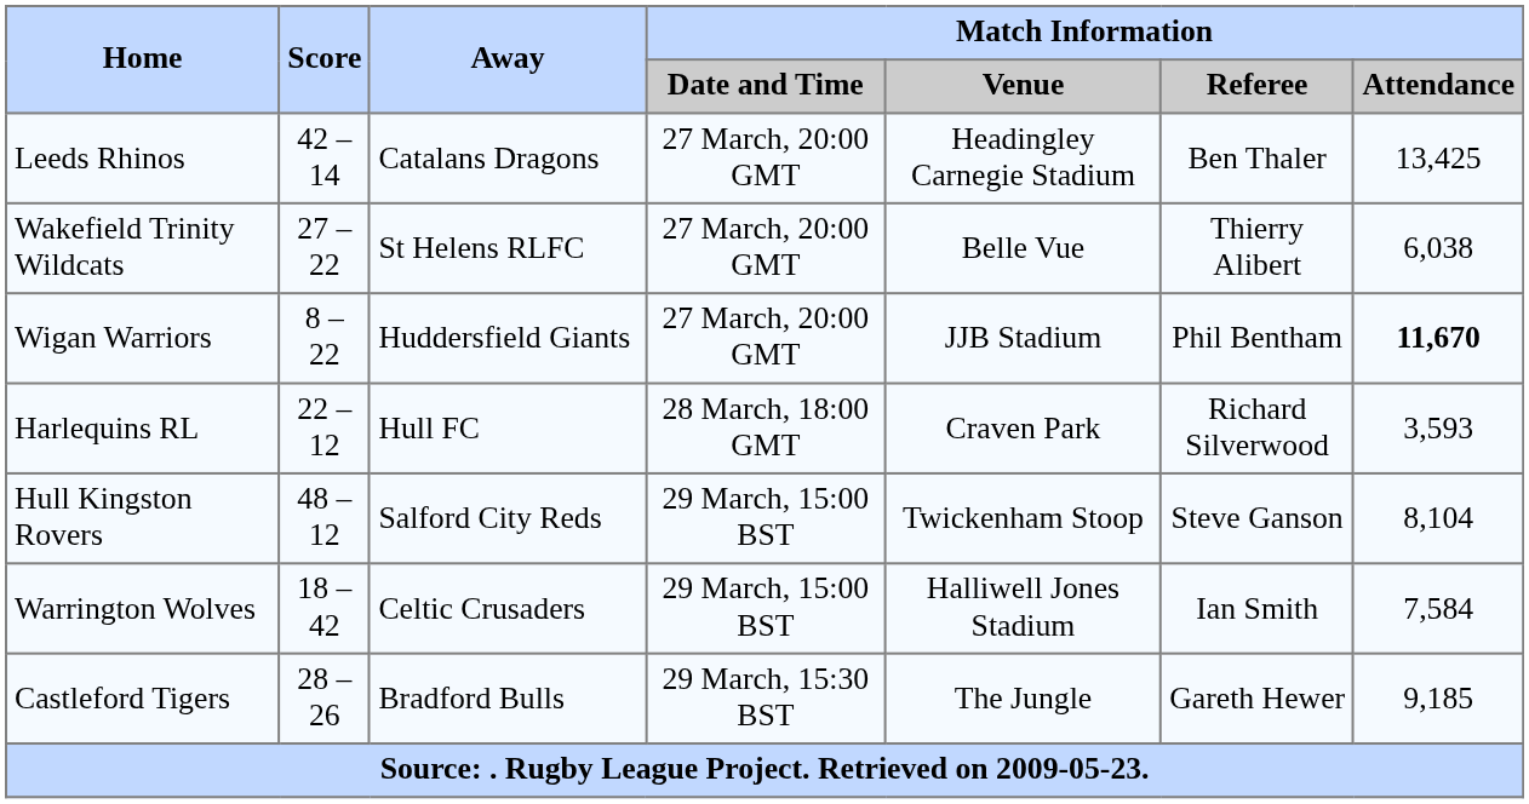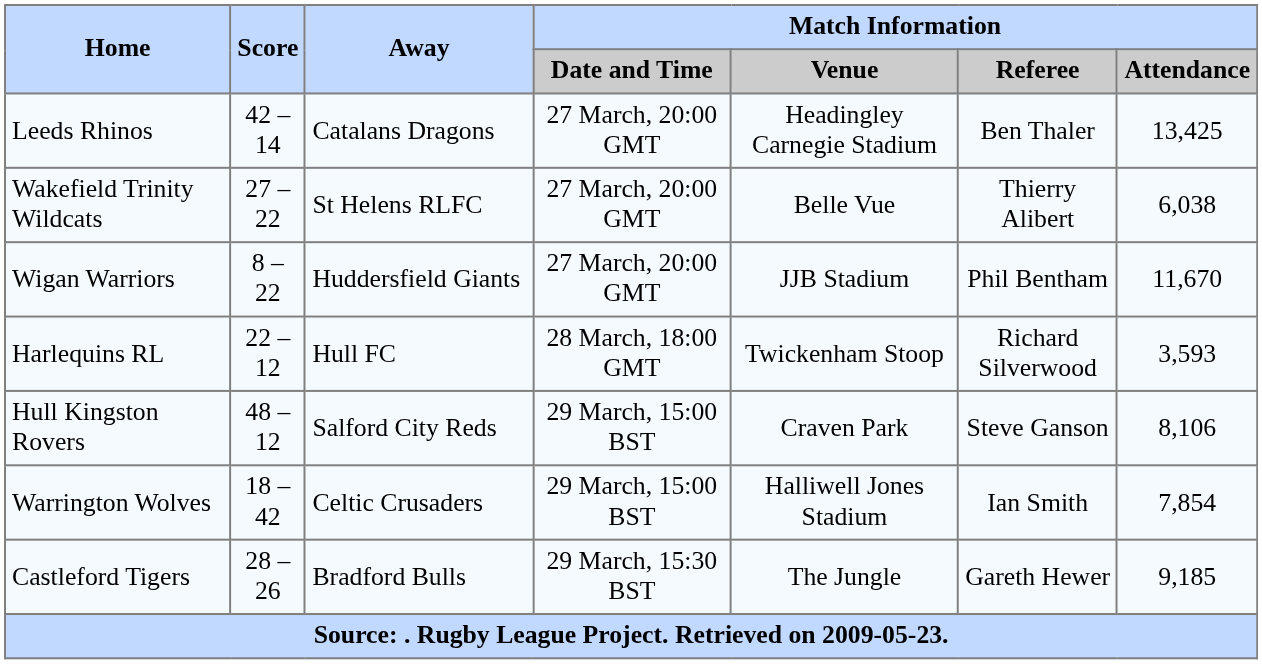 <table border=1 style="border-collapse:collapse; font-size:80%; text-align:center;" cellpadding=3 cellspacing=0 width=100%>
 <tr bgcolor=#C1D8FF>
 <th rowspan=2 width=19%>Home</th>
 <th rowspan=2 width=6%>Score</th>
 <th rowspan=2 width=19%>Away</th>
 <th colspan=6>Match Information</th>
 </tr>
 <tr bgcolor=#CCCCCC>
 <th width=17%>Date and Time</th>
 <th width=19%>Venue</th>
 <th width=13%>Referee</th>
 <th width=7%>Attendance</th>
 </tr>
 <tr bgcolor=#F5FAFF>
 <td align=left> Leeds Rhinos</td>
 <td>42 – 14</td>
 <td align=left> Catalans Dragons</td>
 <td>27 March, 20:00 GMT</td>
 <td>Headingley Carnegie Stadium</td>
 <td>Ben Thaler</td>
 <td>13,425</td>
 </tr>
 <tr bgcolor=#F5FAFF>
 <td align=left> Wakefield Trinity Wildcats</td>
 <td>27 – 22</td>
 <td align=left> St Helens RLFC</td>
 <td>27 March, 20:00 GMT</td>
 <td>Belle Vue</td>
 <td>Thierry Alibert</td>
 <td>6,038</td>
 </tr>
 <tr bgcolor=#F5FAFF>
 <td align=left> Wigan Warriors</td>
 <td>8 – 22</td>
 <td align=left> Huddersfield Giants</td>
 <td>27 March, 20:00 GMT</td>
 <td>JJB Stadium</td>
 <td>Phil Bentham</td>
-<td><strong>11,670</strong></td>
+<td>11,670</td>
 </tr>
 <tr bgcolor=#F5FAFF>
 <td align=left> Harlequins RL</td>
 <td>22 – 12</td>
 <td align=left> Hull FC</td>
 <td>28 March, 18:00 GMT</td>
-<td>Craven Park</td>
+<td>Twickenham Stoop</td>
 <td>Richard Silverwood</td>
 <td>3,593</td>
 </tr>
 <tr bgcolor=#F5FAFF>
 <td align=left> Hull Kingston Rovers</td>
 <td>48 – 12</td>
 <td align=left> Salford City Reds</td>
 <td>29 March, 15:00 BST</td>
-<td>Twickenham Stoop</td>
+<td>Craven Park</td>
 <td>Steve Ganson</td>
-<td>8,104</td>
+<td>8,106</td>
 </tr>
 <tr bgcolor=#F5FAFF>
 <td align=left> Warrington Wolves</td>
 <td>18 – 42</td>
 <td align=left> Celtic Crusaders</td>
 <td>29 March, 15:00 BST</td>
 <td>Halliwell Jones Stadium</td>
 <td>Ian Smith</td>
-<td>7,584</td>
+<td>7,854</td>
 </tr>
 <tr bgcolor=#F5FAFF>
 <td align=left> Castleford Tigers</td>
 <td>28 – 26</td>
 <td align=left> Bradford Bulls</td>
 <td>29 March, 15:30 BST</td>
 <td>The Jungle</td>
 <td>Gareth Hewer</td>
 <td>9,185</td>
 </tr>
 <tr bgcolor=#C1D8FF>
 <th colspan="10">Source: . Rugby League Project. Retrieved on 2009-05-23.</th>
 </tr>
 </table>
